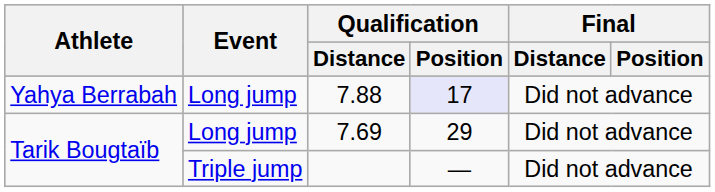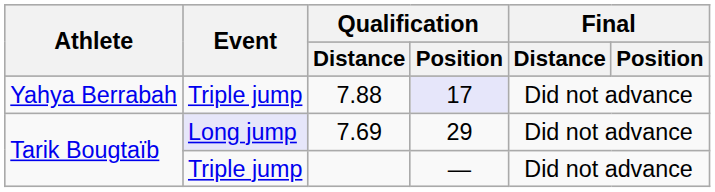 <table class=wikitable style="font-size:90%">
 <tr>
 <th rowspan="2">Athlete</th>
 <th rowspan="2">Event</th>
 <th colspan="2">Qualification</th>
 <th colspan="2">Final</th>
 </tr>
 <tr style="font-size:95%">
 <th>Distance</th>
 <th>Position</th>
 <th>Distance</th>
 <th>Position</th>
 </tr>
 <tr align=center>
 <td align=left><a href='#'>Yahya Berrabah</a></td>
-<td align=left><a href='#'>Long jump</a></td>
+<td align=left><a href='#'>Triple jump</a></td>
 <td>7.88</td>
 <td style="background: lavender;">17</td>
 <td colspan=2>Did not advance</td>
 </tr>
 <tr align=center>
 <td align=left rowspan=2><a href='#'>Tarik Bougtaïb</a></td>
-<td align=left><a href='#'>Long jump</a></td>
+<td align=left style="background: lavender;"><a href='#'>Long jump</a></td>
 <td>7.69</td>
 <td>29</td>
 <td colspan=2>Did not advance</td>
 </tr>
 <tr align=center>
 <td align=left><a href='#'>Triple jump</a></td>
 <td></td>
 <td>—</td>
 <td colspan=2>Did not advance</td>
 </tr>
 </table>
